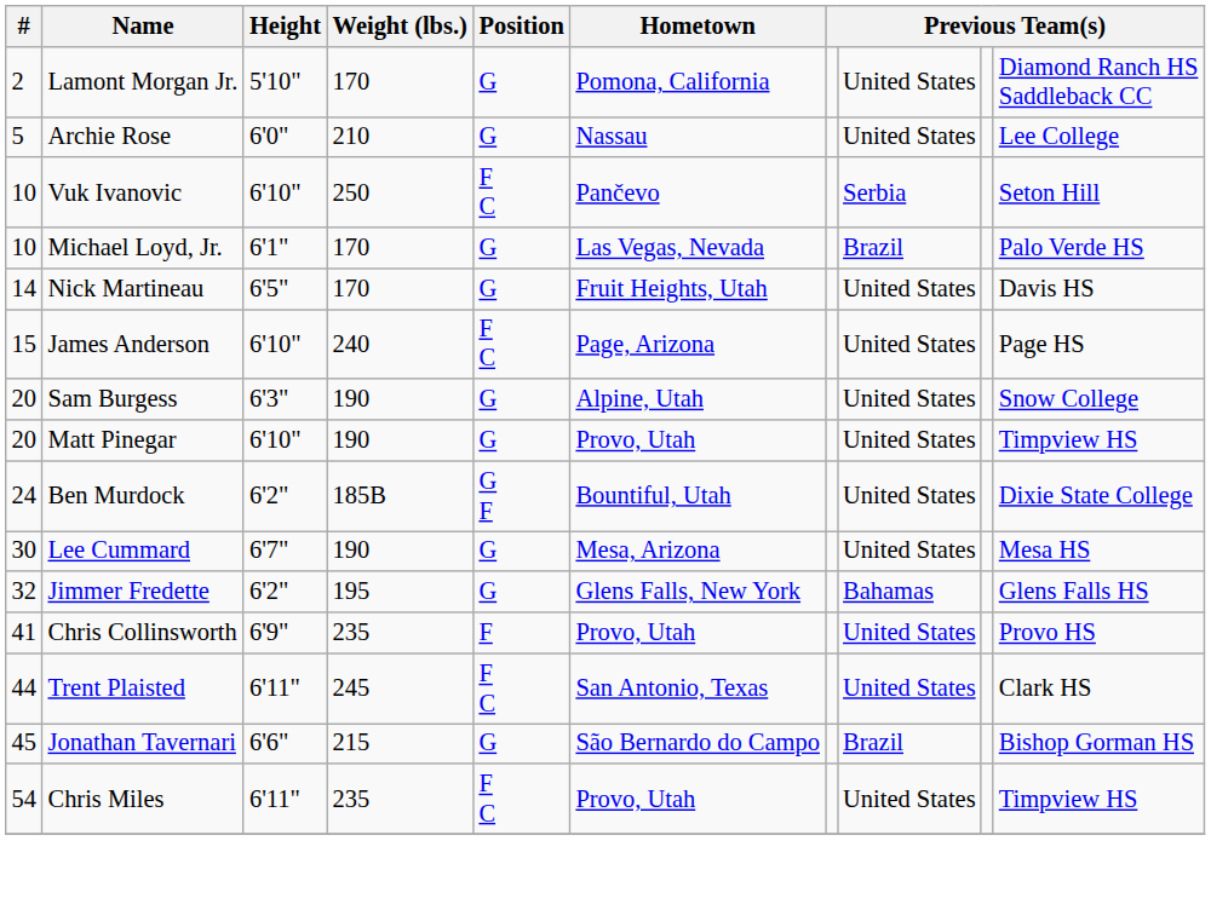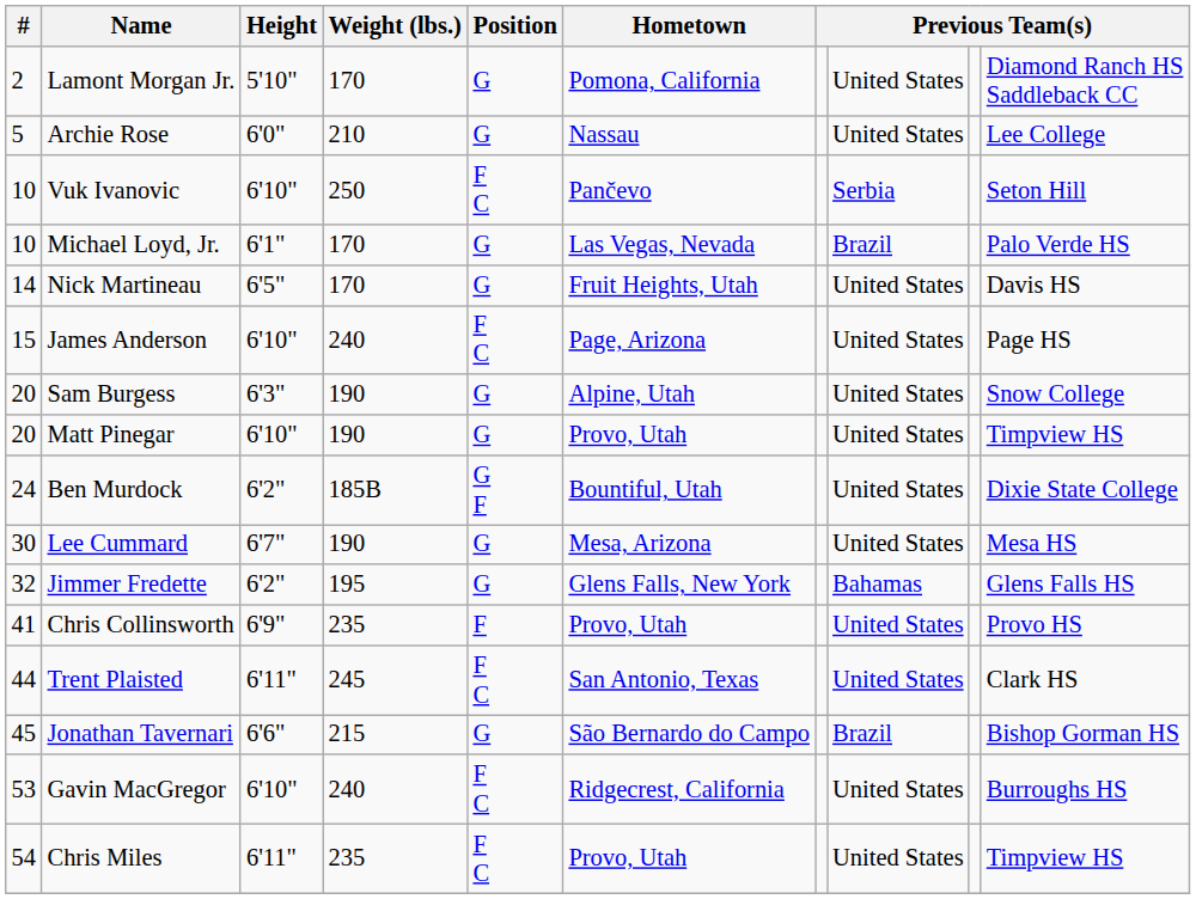 <table class="wikitable" style="font-size: 90%">
 <tr>
 <th>#</th>
 <th>Name</th>
 <th>Height</th>
 <th>Weight (lbs.)</th>
 <th>Position</th>
 <th>Hometown</th>
 <th colspan="4">Previous Team(s)</th>
 </tr>
 <tr>
 <td>2</td>
 <td>Lamont Morgan Jr.</td>
 <td>5'10"</td>
 <td>170</td>
 <td><a href='#'>G</a></td>
 <td><a href='#'>Pomona, California</a></td>
 <td></td>
 <td>United States</td>
 <td></td>
 <td><a href='#'>Diamond Ranch HS</a><br><a href='#'>Saddleback CC</a></td>
 </tr>
 <tr>
 <td>5</td>
 <td>Archie Rose</td>
 <td>6'0"</td>
 <td>210</td>
 <td><a href='#'>G</a></td>
 <td><a href='#'>Nassau</a></td>
 <td></td>
 <td>United States</td>
 <td></td>
 <td><a href='#'>Lee College</a></td>
 </tr>
 <tr>
 <td>10</td>
 <td>Vuk Ivanovic</td>
 <td>6'10"</td>
 <td>250</td>
 <td><a href='#'>F</a><br><a href='#'>C</a></td>
 <td><a href='#'>Pančevo</a></td>
 <td></td>
 <td><a href='#'>Serbia</a></td>
 <td></td>
 <td><a href='#'>Seton Hill</a></td>
 </tr>
 <tr>
 <td>10</td>
 <td>Michael Loyd, Jr.</td>
 <td>6'1"</td>
 <td>170</td>
 <td><a href='#'>G</a></td>
 <td><a href='#'>Las Vegas, Nevada</a></td>
 <td></td>
 <td><a href='#'>Brazil</a></td>
 <td></td>
 <td><a href='#'>Palo Verde HS</a></td>
 </tr>
 <tr>
 <td>14</td>
 <td>Nick Martineau</td>
 <td>6'5"</td>
 <td>170</td>
 <td><a href='#'>G</a></td>
 <td><a href='#'>Fruit Heights, Utah</a></td>
 <td></td>
 <td>United States</td>
 <td></td>
 <td>Davis HS</td>
 </tr>
 <tr>
 <td>15</td>
 <td>James Anderson</td>
 <td>6'10"</td>
 <td>240</td>
 <td><a href='#'>F</a><br><a href='#'>C</a></td>
 <td><a href='#'>Page, Arizona</a></td>
 <td></td>
 <td>United States</td>
 <td></td>
 <td>Page HS</td>
 </tr>
 <tr>
 <td>20</td>
 <td>Sam Burgess</td>
 <td>6'3"</td>
 <td>190</td>
 <td><a href='#'>G</a></td>
 <td><a href='#'>Alpine, Utah</a></td>
 <td></td>
 <td>United States</td>
 <td></td>
 <td><a href='#'>Snow College</a></td>
 </tr>
 <tr>
 <td>20</td>
 <td>Matt Pinegar</td>
 <td>6'10"</td>
 <td>190</td>
 <td><a href='#'>G</a></td>
 <td><a href='#'>Provo, Utah</a></td>
 <td></td>
 <td>United States</td>
 <td></td>
 <td><a href='#'>Timpview HS</a></td>
 </tr>
 <tr>
 <td>24</td>
 <td>Ben Murdock</td>
 <td>6'2"</td>
 <td>185B</td>
 <td><a href='#'>G</a><br><a href='#'>F</a></td>
 <td><a href='#'>Bountiful, Utah</a></td>
 <td></td>
 <td>United States</td>
 <td></td>
 <td><a href='#'>Dixie State College</a></td>
 </tr>
 <tr>
 <td>30</td>
 <td><a href='#'>Lee Cummard</a></td>
 <td>6'7"</td>
 <td>190</td>
 <td><a href='#'>G</a></td>
 <td><a href='#'>Mesa, Arizona</a></td>
 <td></td>
 <td>United States</td>
 <td></td>
 <td><a href='#'>Mesa HS</a></td>
 </tr>
 <tr>
 <td>32</td>
 <td><a href='#'>Jimmer Fredette</a></td>
 <td>6'2"</td>
 <td>195</td>
 <td><a href='#'>G</a></td>
 <td><a href='#'>Glens Falls, New York</a></td>
 <td></td>
 <td><a href='#'>Bahamas</a></td>
 <td></td>
 <td><a href='#'>Glens Falls HS</a></td>
 </tr>
 <tr>
 <td>41</td>
 <td>Chris Collinsworth</td>
 <td>6'9"</td>
 <td>235</td>
 <td><a href='#'>F</a></td>
 <td><a href='#'>Provo, Utah</a></td>
 <td></td>
 <td><a href='#'>United States</a></td>
 <td></td>
 <td><a href='#'>Provo HS</a></td>
 </tr>
 <tr>
 <td>44</td>
 <td><a href='#'>Trent Plaisted</a></td>
 <td>6'11"</td>
 <td>245</td>
 <td><a href='#'>F</a><br><a href='#'>C</a></td>
 <td><a href='#'>San Antonio, Texas</a></td>
 <td></td>
 <td><a href='#'>United States</a></td>
 <td></td>
 <td>Clark HS</td>
 </tr>
 <tr>
 <td>45</td>
 <td><a href='#'>Jonathan Tavernari</a></td>
 <td>6'6"</td>
 <td>215</td>
 <td><a href='#'>G</a></td>
 <td><a href='#'>São Bernardo do Campo</a></td>
 <td></td>
 <td><a href='#'>Brazil</a></td>
 <td></td>
 <td><a href='#'>Bishop Gorman HS</a></td>
 </tr>
 <tr>
+<td>53</td>
+<td>Gavin MacGregor</td>
+<td>6'10"</td>
+<td>240</td>
+<td><a href='#'>F</a><br><a href='#'>C</a></td>
+<td><a href='#'>Ridgecrest, California</a></td>
+<td></td>
+<td>United States</td>
+<td></td>
+<td><a href='#'>Burroughs HS</a></td>
+</tr>
+<tr>
 <td>54</td>
 <td>Chris Miles</td>
 <td>6'11"</td>
 <td>235</td>
 <td><a href='#'>F</a><br><a href='#'>C</a></td>
 <td><a href='#'>Provo, Utah</a></td>
 <td></td>
 <td>United States</td>
 <td></td>
 <td><a href='#'>Timpview HS</a></td>
 </tr>
 <tr>
 </tr>
 </table>
